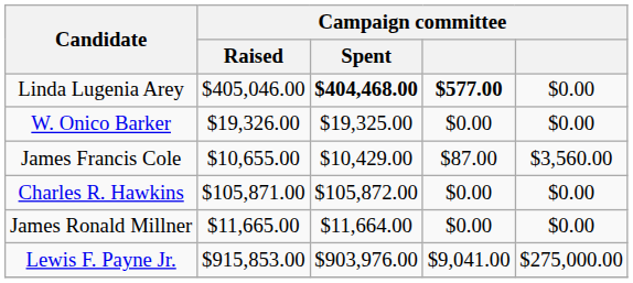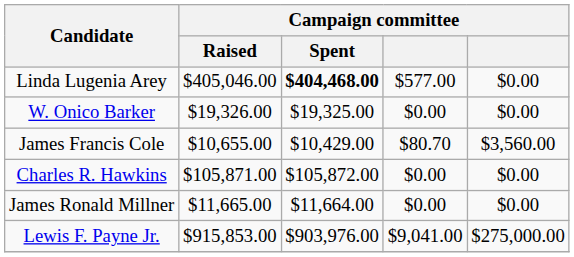 <table class="wikitable sortable" style="font-size:90%;text-align:center;">
 <tr>
 <th rowspan="2">Candidate</th>
 <th colspan="7">Campaign committee</th>
 </tr>
 <tr>
 <th>Raised</th>
 <th>Spent</th>
 <th data-sort-type=currency></th>
 <th></th>
 </tr>
 <tr>
 <td>Linda Lugenia Arey</td>
 <td>$405,046.00</td>
 <td><strong>$404,468.00</strong></td>
-<td><strong>$577.00</strong></td>
+<td>$577.00</td>
 <td>$0.00</td>
 </tr>
 <tr>
 <td><a href='#'>W. Onico Barker</a></td>
 <td>$19,326.00</td>
 <td>$19,325.00</td>
 <td>$0.00</td>
 <td>$0.00</td>
 </tr>
 <tr>
 <td>James Francis Cole</td>
 <td>$10,655.00</td>
 <td>$10,429.00</td>
-<td>$87.00</td>
+<td>$80.70</td>
 <td>$3,560.00</td>
 </tr>
 <tr>
 <td><a href='#'>Charles R. Hawkins</a></td>
 <td>$105,871.00</td>
 <td>$105,872.00</td>
 <td>$0.00</td>
 <td>$0.00</td>
 </tr>
 <tr>
 <td>James Ronald Millner</td>
 <td>$11,665.00</td>
 <td>$11,664.00</td>
 <td>$0.00</td>
 <td>$0.00</td>
 </tr>
 <tr>
 <td><a href='#'>Lewis F. Payne Jr.</a></td>
 <td>$915,853.00</td>
 <td>$903,976.00</td>
 <td>$9,041.00</td>
 <td>$275,000.00</td>
 </tr>
 <tr>
 </tr>
 </table>
